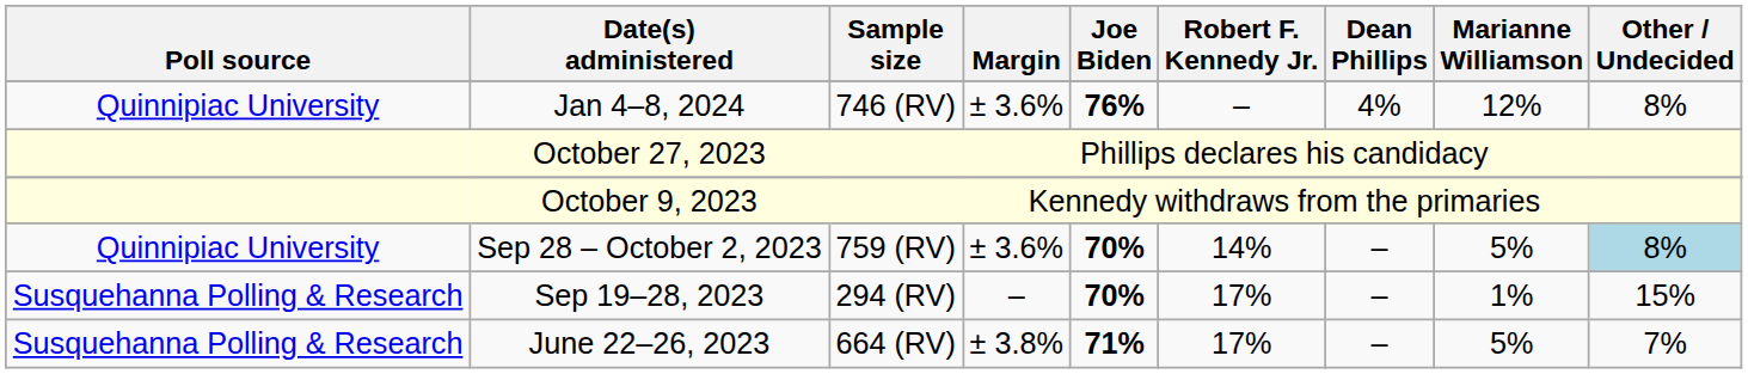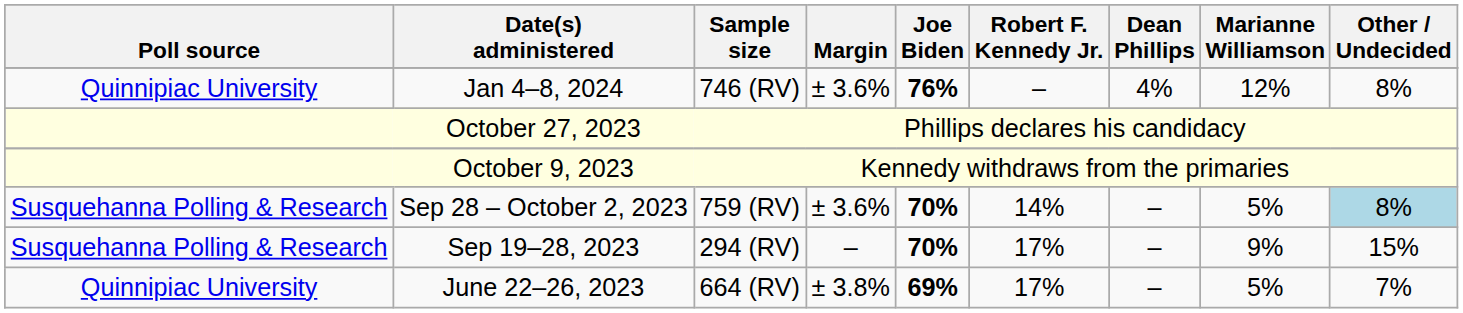 <table class="wikitable tpl-blanktable" style="font-size:90%;text-align:center;">
 <tr valign=bottom style="font-size:90%;">
 <th>Poll source</th>
 <th>Date(s)<br>administered</th>
 <th>Sample<br>size</th>
 <th>Margin<br></th>
 <th>Joe<br>Biden</th>
 <th>Robert F.<br>Kennedy Jr.</th>
 <th>Dean<br>Phillips</th>
 <th>Marianne<br>Williamson</th>
 <th>Other /<br>Undecided</th>
 </tr>
 <tr>
 </tr>
 <tr>
 </tr>
 <tr>
 <td><a href='#'>Quinnipiac University</a></td>
 <td>Jan 4–8, 2024</td>
 <td>746 (RV)</td>
 <td>± 3.6%</td>
 <td><strong>76%</strong></td>
 <td>–</td>
 <td>4%</td>
 <td>12%</td>
 <td>8%</td>
 </tr>
 <tr style=background:lightyellow>
 <td style=border-right-style:hidden></td>
 <td style=border-right-style:hidden>October 27, 2023</td>
 <td colspan=8>Phillips declares his candidacy</td>
 </tr>
 <tr>
 </tr>
 <tr style=background:lightyellow>
 <td style=border-right-style:hidden></td>
 <td style=border-right-style:hidden>October 9, 2023</td>
 <td colspan=8>Kennedy withdraws from the primaries</td>
 </tr>
 <tr>
-<td><a href='#'>Quinnipiac University</a></td>
+<td><a href='#'>Susquehanna Polling & Research</a></td>
 <td>Sep 28 – October 2, 2023</td>
 <td>759 (RV)</td>
 <td>± 3.6%</td>
 <td><strong>70%</strong></td>
 <td>14%</td>
 <td>–</td>
 <td>5%</td>
 <td style="background: lightblue;">8%</td>
 </tr>
 <tr>
 <td><a href='#'>Susquehanna Polling & Research</a></td>
 <td>Sep 19–28, 2023</td>
 <td>294 (RV)</td>
 <td>–</td>
 <td><strong>70%</strong></td>
 <td>17%</td>
 <td>–</td>
-<td>1%</td>
+<td>9%</td>
 <td>15%</td>
 </tr>
 <tr>
-<td><a href='#'>Susquehanna Polling & Research</a></td>
+<td><a href='#'>Quinnipiac University</a></td>
 <td>June 22–26, 2023</td>
 <td>664 (RV)</td>
 <td>± 3.8%</td>
-<td><strong>71%</strong></td>
+<td><strong>69%</strong></td>
 <td>17%</td>
 <td>–</td>
 <td>5%</td>
 <td>7%</td>
 </tr>
 </table>
